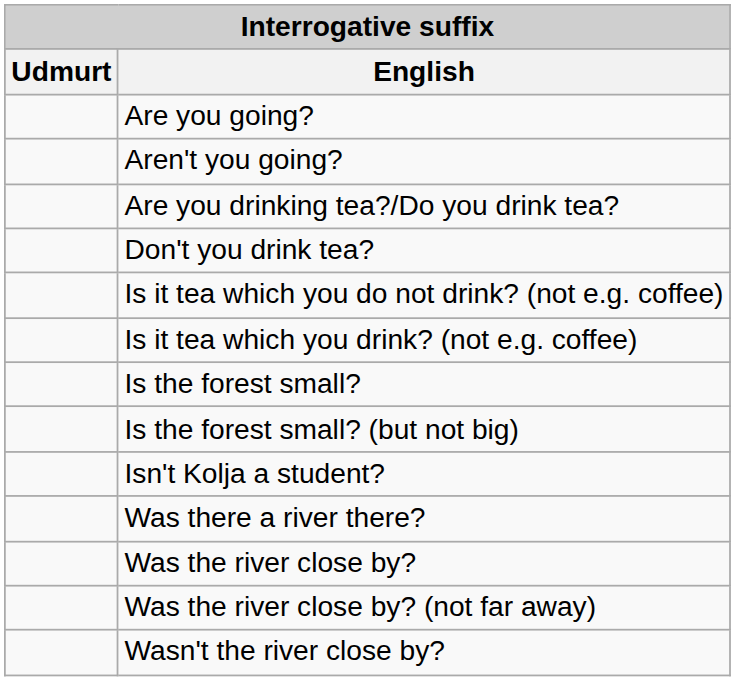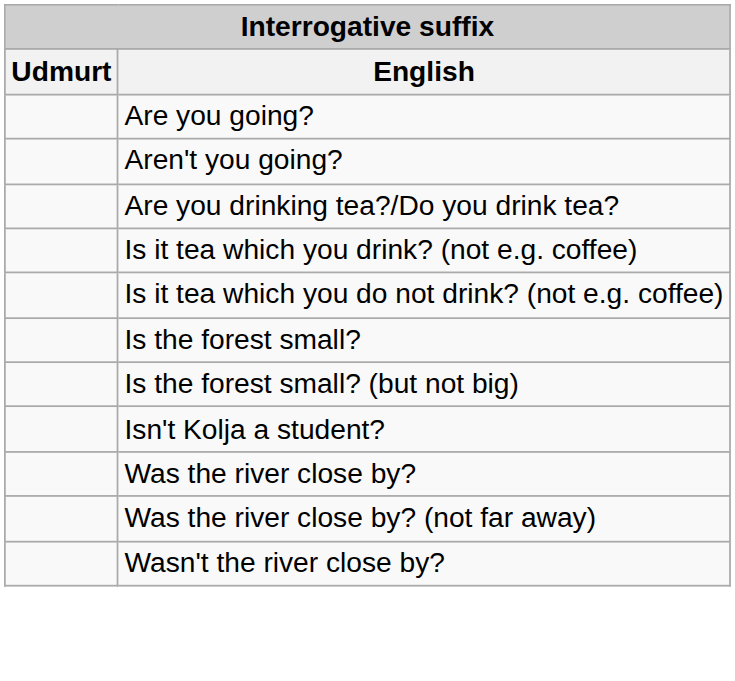 <table class="wikitable">
 <tr>
 <th colspan="2" style="background:#cfcfcf;">Interrogative suffix</th>
 </tr>
 <tr style="background:#dfdfdf;" |>
 <th>Udmurt</th>
 <th>English</th>
 </tr>
 <tr>
 <td></td>
 <td>Are you going?</td>
 </tr>
 <tr>
 <td></td>
 <td>Aren't you going?</td>
 </tr>
 <tr>
 <td></td>
 <td>Are you drinking tea?/Do you drink tea?</td>
 </tr>
 <tr>
 <td></td>
-<td>Don't you drink tea?</td>
+<td>Is it tea which you drink? (not e.g. coffee)</td>
 </tr>
 <tr>
 <td></td>
 <td>Is it tea which you do not drink? (not e.g. coffee)</td>
-</tr>
-<tr>
-<td></td>
-<td>Is it tea which you drink? (not e.g. coffee)</td>
 </tr>
 <tr>
 <td></td>
 <td>Is the forest small?</td>
 </tr>
 <tr>
 <td></td>
 <td>Is the forest small? (but not big)</td>
 </tr>
 <tr>
 <td></td>
 <td>Isn't Kolja a student?</td>
 </tr>
 <tr>
 <td></td>
-<td>Was there a river there?</td>
-</tr>
-<tr>
-<td></td>
 <td>Was the river close by?</td>
 </tr>
 <tr>
 <td></td>
 <td>Was the river close by? (not far away)</td>
 </tr>
 <tr>
 <td></td>
 <td>Wasn't the river close by?</td>
 </tr>
 </table>
